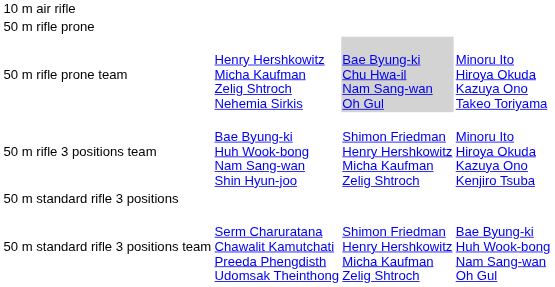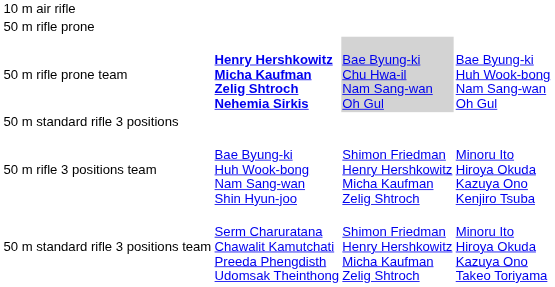 <table>
 <tr>
 <td>10 m air rifle<br></td>
 <td></td>
 <td></td>
 <td></td>
 </tr>
 <tr>
 <td>50 m rifle prone<br></td>
 <td></td>
 <td></td>
 <td></td>
 </tr>
 <tr>
 <td>50 m rifle prone team<br></td>
-<td><br><a href='#'>Henry Hershkowitz</a><br><a href='#'>Micha Kaufman</a><br><a href='#'>Zelig Shtroch</a><br><a href='#'>Nehemia Sirkis</a></td>
+<td><strong><br><a href='#'>Henry Hershkowitz</a><br><a href='#'>Micha Kaufman</a><br><a href='#'>Zelig Shtroch</a><br><a href='#'>Nehemia Sirkis</a></strong></td>
 <td style="background: lightgrey;"><br><a href='#'>Bae Byung-ki</a><br><a href='#'>Chu Hwa-il</a><br><a href='#'>Nam Sang-wan</a><br><a href='#'>Oh Gul</a></td>
-<td><br><a href='#'>Minoru Ito</a><br><a href='#'>Hiroya Okuda</a><br><a href='#'>Kazuya Ono</a><br><a href='#'>Takeo Toriyama</a></td>
+<td><br><a href='#'>Bae Byung-ki</a><br><a href='#'>Huh Wook-bong</a><br><a href='#'>Nam Sang-wan</a><br><a href='#'>Oh Gul</a></td>
+</tr>
+<tr>
+<td>50 m standard rifle 3 positions<br></td>
+<td></td>
+<td></td>
+<td></td>
 </tr>
 <tr>
 <td>50 m rifle 3 positions team<br></td>
 <td><br><a href='#'>Bae Byung-ki</a><br><a href='#'>Huh Wook-bong</a><br><a href='#'>Nam Sang-wan</a><br><a href='#'>Shin Hyun-joo</a></td>
 <td><br><a href='#'>Shimon Friedman</a><br><a href='#'>Henry Hershkowitz</a><br><a href='#'>Micha Kaufman</a><br><a href='#'>Zelig Shtroch</a></td>
 <td><br><a href='#'>Minoru Ito</a><br><a href='#'>Hiroya Okuda</a><br><a href='#'>Kazuya Ono</a><br><a href='#'>Kenjiro Tsuba</a></td>
 </tr>
 <tr>
-<td>50 m standard rifle 3 positions<br></td>
-<td></td>
-<td></td>
-<td></td>
-</tr>
-<tr>
 <td>50 m standard rifle 3 positions team<br></td>
 <td><br><a href='#'>Serm Charuratana</a><br><a href='#'>Chawalit Kamutchati</a><br><a href='#'>Preeda Phengdisth</a><br><a href='#'>Udomsak Theinthong</a></td>
 <td><br><a href='#'>Shimon Friedman</a><br><a href='#'>Henry Hershkowitz</a><br><a href='#'>Micha Kaufman</a><br><a href='#'>Zelig Shtroch</a></td>
-<td><br><a href='#'>Bae Byung-ki</a><br><a href='#'>Huh Wook-bong</a><br><a href='#'>Nam Sang-wan</a><br><a href='#'>Oh Gul</a></td>
+<td><br><a href='#'>Minoru Ito</a><br><a href='#'>Hiroya Okuda</a><br><a href='#'>Kazuya Ono</a><br><a href='#'>Takeo Toriyama</a></td>
 </tr>
 </table>
